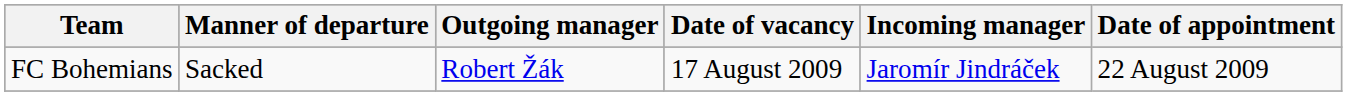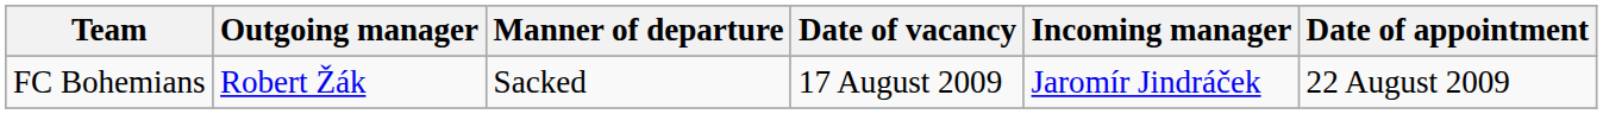 <table class="wikitable">
 <tr>
 <th>Team</th>
+<th>Outgoing manager</th>
 <th>Manner of departure</th>
-<th>Outgoing manager</th>
 <th>Date of vacancy</th>
 <th>Incoming manager</th>
 <th>Date of appointment</th>
 </tr>
 <tr>
 <td>FC Bohemians</td>
+<td> <a href='#'>Robert Žák</a></td>
 <td>Sacked</td>
-<td> <a href='#'>Robert Žák</a></td>
 <td>17 August 2009</td>
 <td> <a href='#'>Jaromír Jindráček</a></td>
 <td>22 August 2009</td>
 </tr>
 </table>
